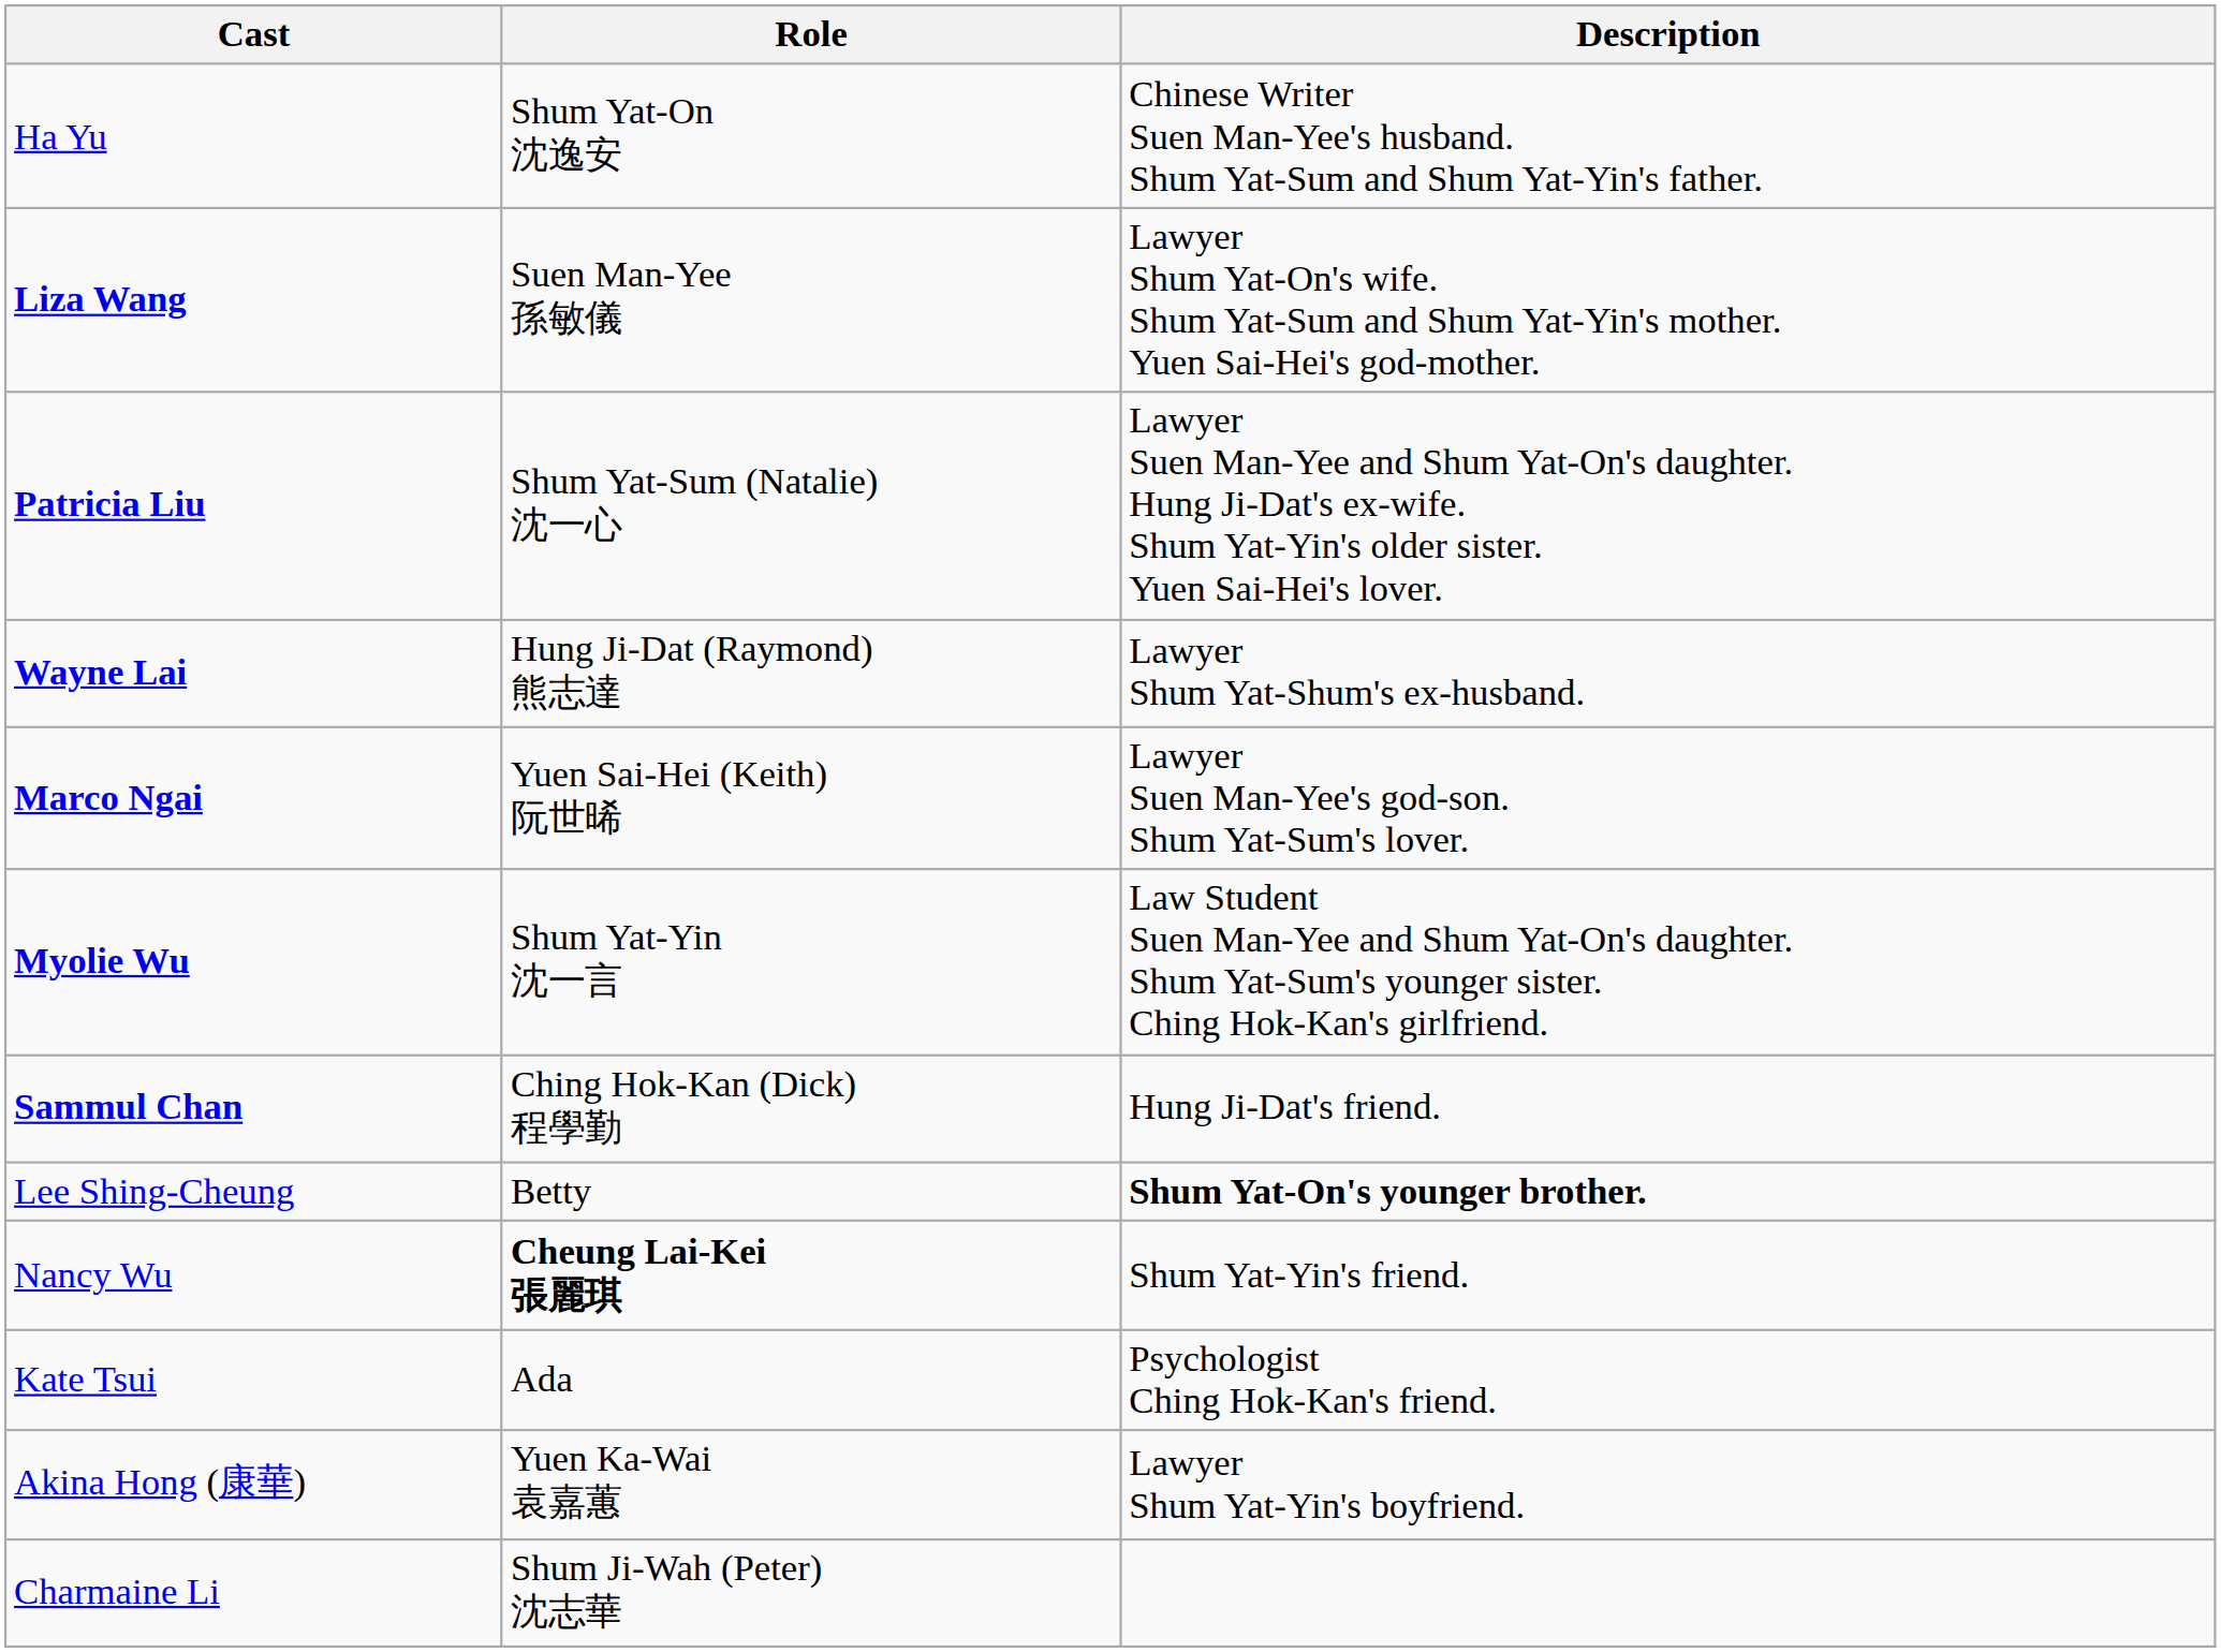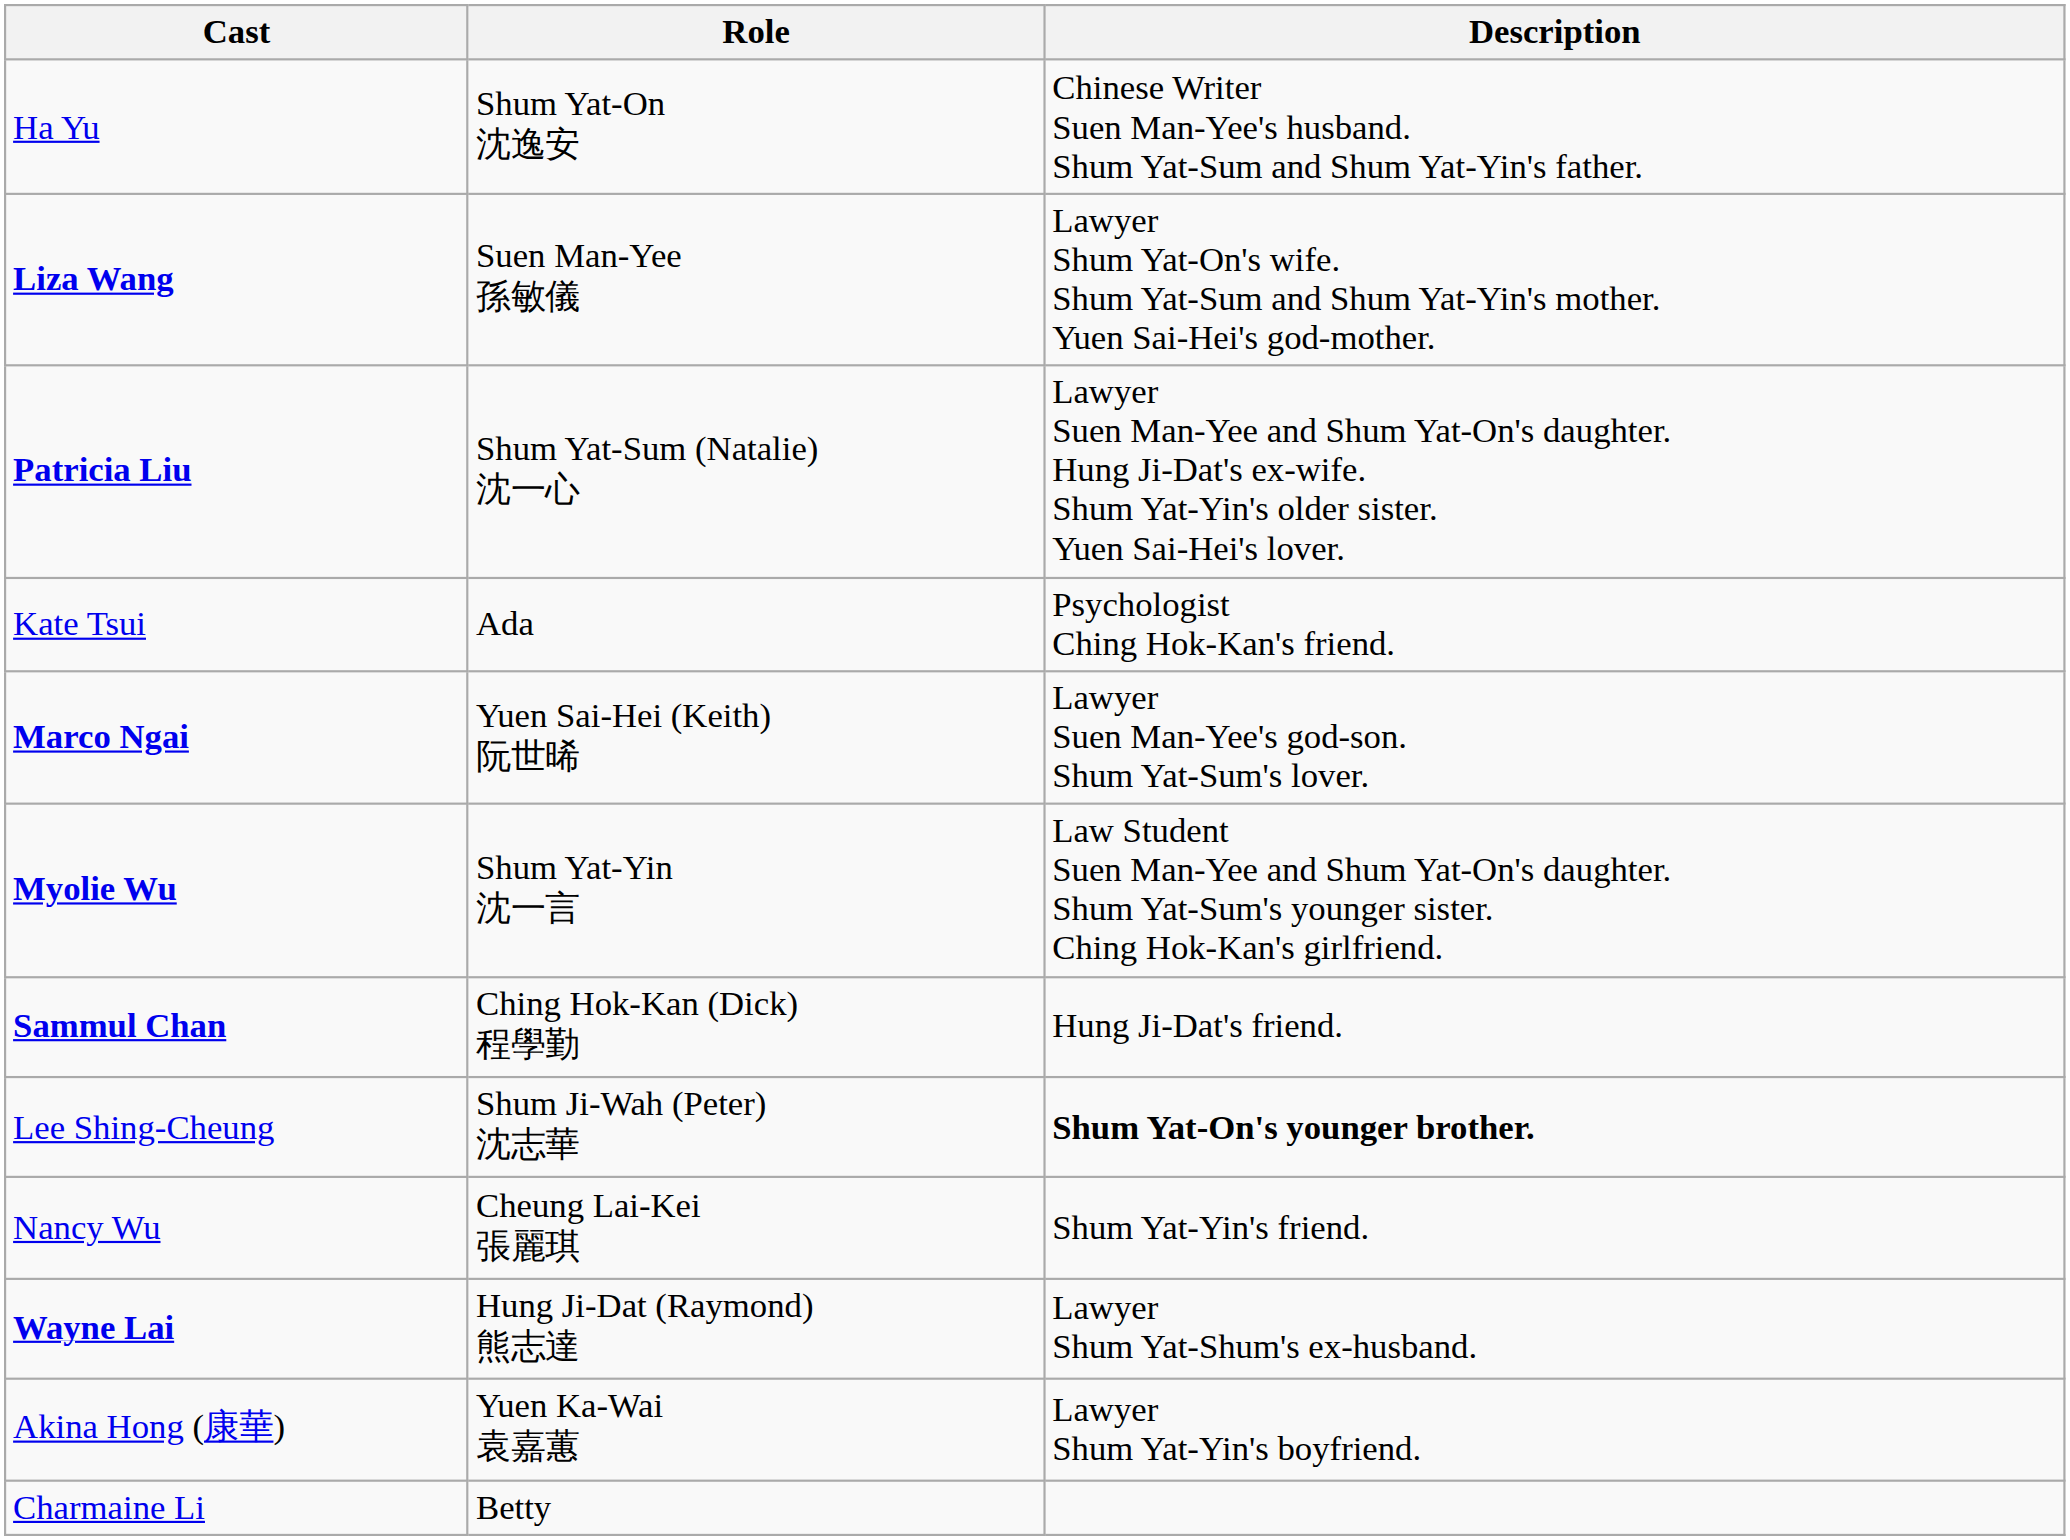 <table class="wikitable" width="60%">
 <tr>
 <th>Cast</th>
 <th>Role</th>
 <th>Description</th>
 </tr>
 <tr>
 <td><a href='#'>Ha Yu</a></td>
 <td>Shum Yat-On <br> 沈逸安</td>
 <td>Chinese Writer <br> Suen Man-Yee's husband. <br> Shum Yat-Sum and Shum Yat-Yin's father.</td>
 </tr>
 <tr>
 <td><strong><a href='#'>Liza Wang</a></strong></td>
 <td>Suen Man-Yee <br> 孫敏儀</td>
 <td>Lawyer <br> Shum Yat-On's wife. <br> Shum Yat-Sum and Shum Yat-Yin's mother. <br> Yuen Sai-Hei's god-mother.</td>
 </tr>
 <tr>
 <td><strong><a href='#'>Patricia Liu</a></strong></td>
 <td>Shum Yat-Sum (Natalie) <br> 沈一心</td>
 <td>Lawyer <br> Suen Man-Yee and Shum Yat-On's daughter. <br> Hung Ji-Dat's ex-wife. <br> Shum Yat-Yin's older sister. <br> Yuen Sai-Hei's lover.</td>
 </tr>
 <tr>
-<td><strong><a href='#'>Wayne Lai</a></strong></td>
-<td>Hung Ji-Dat (Raymond) <br> 熊志達</td>
-<td>Lawyer <br> Shum Yat-Shum's ex-husband.</td>
+<td><a href='#'>Kate Tsui</a></td>
+<td>Ada</td>
+<td>Psychologist <br> Ching Hok-Kan's friend.</td>
 </tr>
 <tr>
 <td><strong><a href='#'>Marco Ngai</a></strong></td>
 <td>Yuen Sai-Hei (Keith) <br> 阮世晞</td>
 <td>Lawyer <br> Suen Man-Yee's god-son. <br> Shum Yat-Sum's lover.</td>
 </tr>
 <tr>
 <td><strong><a href='#'>Myolie Wu</a></strong></td>
 <td>Shum Yat-Yin <br> 沈一言</td>
 <td>Law Student <br> Suen Man-Yee and Shum Yat-On's daughter. <br> Shum Yat-Sum's younger sister. <br> Ching Hok-Kan's girlfriend.</td>
 </tr>
 <tr>
 <td><strong><a href='#'>Sammul Chan</a></strong></td>
 <td>Ching Hok-Kan (Dick) <br> 程學勤</td>
 <td>Hung Ji-Dat's friend.</td>
 </tr>
 <tr>
 <td><a href='#'>Lee Shing-Cheung</a></td>
-<td>Betty</td>
+<td>Shum Ji-Wah (Peter) <br> 沈志華</td>
 <td><strong>Shum Yat-On's younger brother.</strong></td>
 </tr>
 <tr>
 <td><a href='#'>Nancy Wu</a></td>
-<td><strong>Cheung Lai-Kei <br> 張麗琪</strong></td>
+<td>Cheung Lai-Kei <br> 張麗琪</td>
 <td>Shum Yat-Yin's friend.</td>
 </tr>
 <tr>
-<td><a href='#'>Kate Tsui</a></td>
-<td>Ada</td>
-<td>Psychologist <br> Ching Hok-Kan's friend.</td>
+<td><strong><a href='#'>Wayne Lai</a></strong></td>
+<td>Hung Ji-Dat (Raymond) <br> 熊志達</td>
+<td>Lawyer <br> Shum Yat-Shum's ex-husband.</td>
 </tr>
 <tr>
 <td><a href='#'>Akina Hong</a> (<a href='#'>康華</a>)</td>
 <td>Yuen Ka-Wai <br> 袁嘉蕙</td>
 <td>Lawyer <br> Shum Yat-Yin's boyfriend.</td>
 </tr>
 <tr>
 <td><a href='#'>Charmaine Li</a></td>
-<td>Shum Ji-Wah (Peter) <br> 沈志華</td>
+<td>Betty</td>
 <td></td>
 </tr>
 </table>
